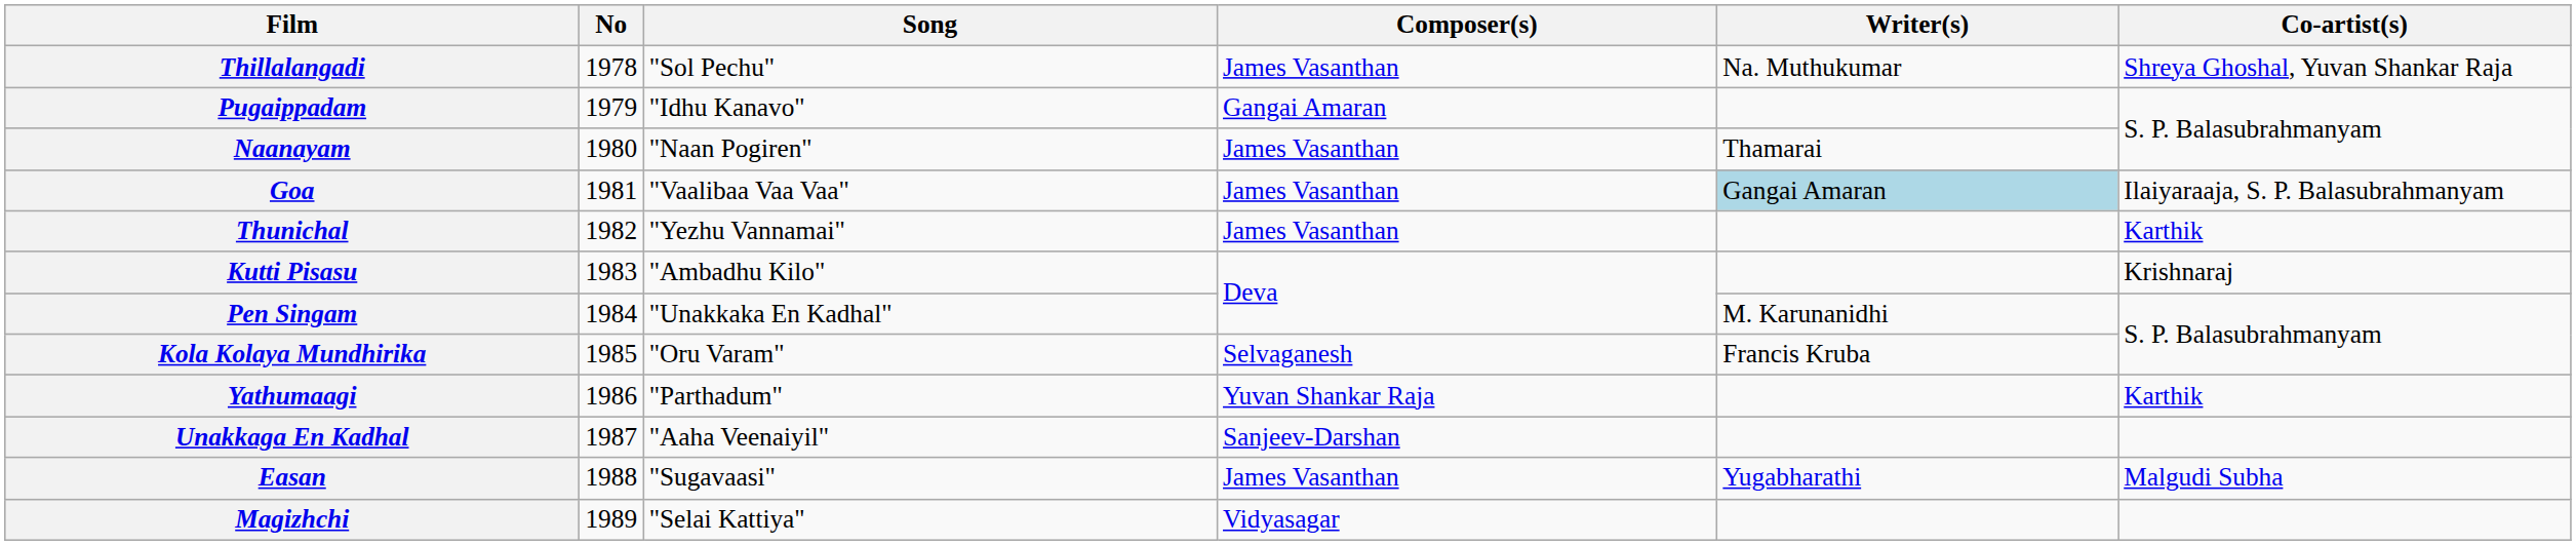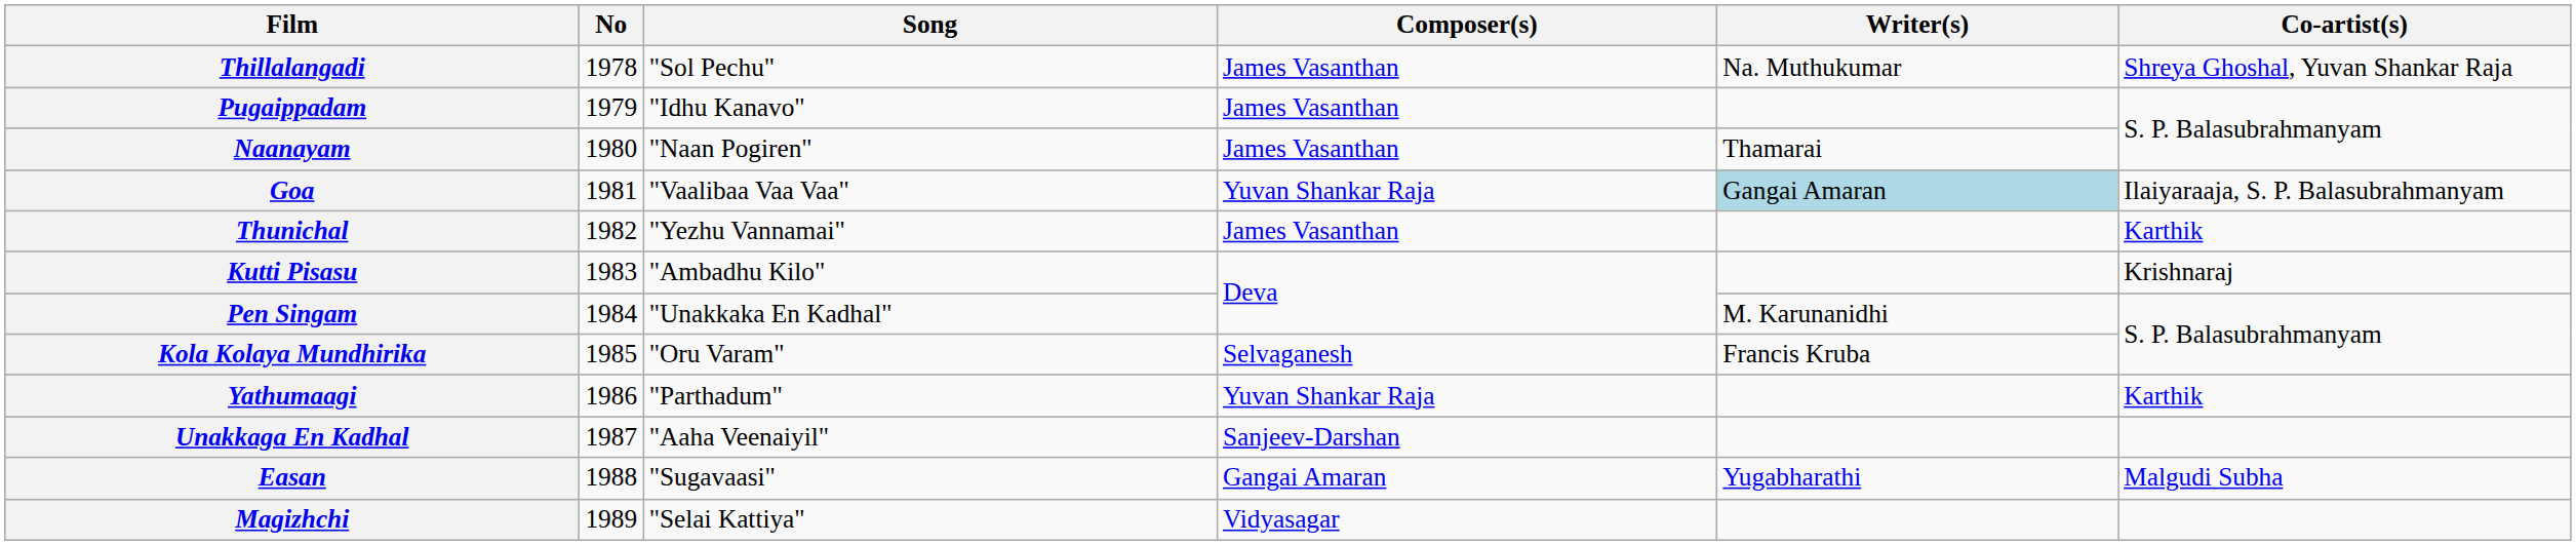 <table class="wikitable plainrowheaders" width="100%" textcolor:#000;">
 <tr>
 <th scope="col" width=23%><strong>Film</strong></th>
 <th><strong>No</strong></th>
 <th scope="col" width=23%><strong>Song</strong></th>
 <th scope="col" width=20%><strong>Composer(s)</strong></th>
 <th scope="col" width=16%><strong>Writer(s)</strong></th>
 <th scope="col" width=18%><strong>Co-artist(s)</strong></th>
 </tr>
 <tr>
 <th><em><a href='#'>Thillalangadi</a></em></th>
 <td>1978</td>
 <td>"Sol Pechu"</td>
 <td><a href='#'>James Vasanthan</a></td>
 <td>Na. Muthukumar</td>
 <td><a href='#'>Shreya Ghoshal</a>, Yuvan Shankar Raja</td>
 </tr>
 <tr>
 <th><em><a href='#'>Pugaippadam</a></em></th>
 <td>1979</td>
 <td>"Idhu Kanavo"</td>
-<td><a href='#'>Gangai Amaran</a></td>
+<td><a href='#'>James Vasanthan</a></td>
 <td></td>
 <td rowspan="2">S. P. Balasubrahmanyam</td>
 </tr>
 <tr>
 <th><em><a href='#'>Naanayam</a></em></th>
 <td>1980</td>
 <td>"Naan Pogiren"</td>
 <td><a href='#'>James Vasanthan</a></td>
 <td>Thamarai</td>
 </tr>
 <tr>
 <th><em><a href='#'>Goa</a></em></th>
 <td>1981</td>
 <td>"Vaalibaa Vaa Vaa"</td>
-<td><a href='#'>James Vasanthan</a></td>
+<td><a href='#'>Yuvan Shankar Raja</a></td>
 <td style="background: lightblue;">Gangai Amaran</td>
 <td>Ilaiyaraaja, S. P. Balasubrahmanyam</td>
 </tr>
 <tr>
 <th><em><a href='#'>Thunichal</a></em></th>
 <td>1982</td>
 <td>"Yezhu Vannamai"</td>
 <td><a href='#'>James Vasanthan</a></td>
 <td></td>
 <td><a href='#'>Karthik</a></td>
 </tr>
 <tr>
 <th><em><a href='#'>Kutti Pisasu</a></em></th>
 <td>1983</td>
 <td>"Ambadhu Kilo"</td>
 <td rowspan="2"><a href='#'>Deva</a></td>
 <td></td>
 <td>Krishnaraj</td>
 </tr>
 <tr>
 <th><em><a href='#'>Pen Singam</a></em></th>
 <td>1984</td>
 <td>"Unakkaka En Kadhal"</td>
 <td>M. Karunanidhi</td>
 <td rowspan="2">S. P. Balasubrahmanyam</td>
 </tr>
 <tr>
 <th><em><a href='#'>Kola Kolaya Mundhirika</a></em></th>
 <td>1985</td>
 <td>"Oru Varam"</td>
 <td><a href='#'>Selvaganesh</a></td>
 <td>Francis Kruba</td>
 </tr>
 <tr>
 <th><em><a href='#'>Yathumaagi</a></em></th>
 <td>1986</td>
 <td>"Parthadum"</td>
 <td><a href='#'>Yuvan Shankar Raja</a></td>
 <td></td>
 <td><a href='#'>Karthik</a></td>
 </tr>
 <tr>
 <th><em><a href='#'>Unakkaga En Kadhal</a></em></th>
 <td>1987</td>
 <td>"Aaha Veenaiyil"</td>
 <td><a href='#'>Sanjeev-Darshan</a></td>
 <td></td>
 <td></td>
 </tr>
 <tr>
 <th><em><a href='#'>Easan</a></em></th>
 <td>1988</td>
 <td>"Sugavaasi"</td>
-<td><a href='#'>James Vasanthan</a></td>
+<td><a href='#'>Gangai Amaran</a></td>
 <td><a href='#'>Yugabharathi</a></td>
 <td><a href='#'>Malgudi Subha</a></td>
 </tr>
 <tr>
 <th><em><a href='#'>Magizhchi</a></em></th>
 <td>1989</td>
 <td>"Selai Kattiya"</td>
 <td><a href='#'>Vidyasagar</a></td>
 <td></td>
 <td></td>
 </tr>
 </table>
